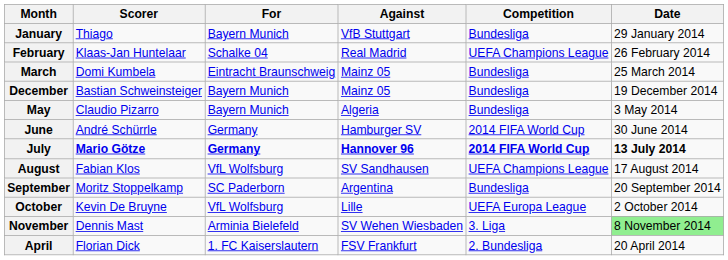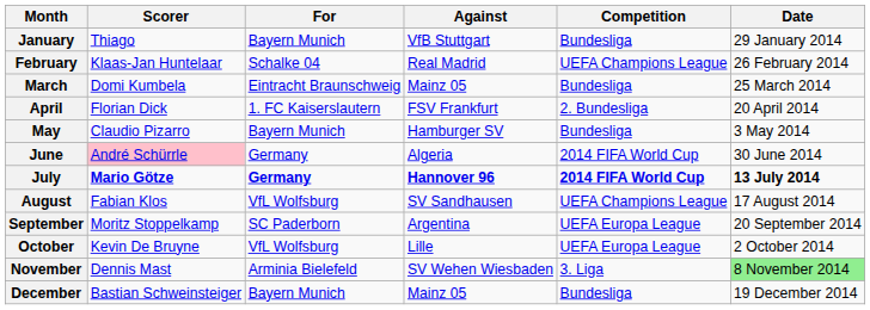 <table class="wikitable" style="font-size: 95%;">
 <tr>
 <th>Month</th>
 <th>Scorer</th>
 <th>For</th>
 <th>Against</th>
 <th>Competition</th>
 <th>Date</th>
 </tr>
 <tr>
 <th>January</th>
 <td><a href='#'>Thiago</a></td>
 <td><a href='#'>Bayern Munich</a></td>
 <td><a href='#'>VfB Stuttgart</a></td>
 <td><a href='#'>Bundesliga</a></td>
 <td>29 January 2014</td>
 </tr>
 <tr>
 <th>February</th>
 <td><a href='#'>Klaas-Jan Huntelaar</a></td>
 <td><a href='#'>Schalke 04</a></td>
 <td><a href='#'>Real Madrid</a></td>
 <td><a href='#'>UEFA Champions League</a></td>
 <td>26 February 2014</td>
 </tr>
 <tr>
 <th>March</th>
 <td><a href='#'>Domi Kumbela</a></td>
 <td><a href='#'>Eintracht Braunschweig</a></td>
 <td><a href='#'>Mainz 05</a></td>
 <td><a href='#'>Bundesliga</a></td>
 <td>25 March 2014</td>
 </tr>
 <tr>
-<th>December</th>
-<td><a href='#'>Bastian Schweinsteiger</a></td>
-<td><a href='#'>Bayern Munich</a></td>
-<td><a href='#'>Mainz 05</a></td>
-<td><a href='#'>Bundesliga</a></td>
-<td>19 December 2014</td>
+<th>April</th>
+<td><a href='#'>Florian Dick</a></td>
+<td><a href='#'>1. FC Kaiserslautern</a></td>
+<td><a href='#'>FSV Frankfurt</a></td>
+<td><a href='#'>2. Bundesliga</a></td>
+<td>20 April 2014</td>
 </tr>
 <tr>
 <th>May</th>
 <td><a href='#'>Claudio Pizarro</a></td>
 <td><a href='#'>Bayern Munich</a></td>
-<td><a href='#'>Algeria</a></td>
+<td><a href='#'>Hamburger SV</a></td>
 <td><a href='#'>Bundesliga</a></td>
 <td>3 May 2014</td>
 </tr>
 <tr>
 <th>June</th>
-<td><a href='#'>André Schürrle</a></td>
+<td style="background: pink;"><a href='#'>André Schürrle</a></td>
 <td><a href='#'>Germany</a></td>
-<td><a href='#'>Hamburger SV</a></td>
+<td><a href='#'>Algeria</a></td>
 <td><a href='#'>2014 FIFA World Cup</a></td>
 <td>30 June 2014</td>
 </tr>
 <tr style="font-weight: bold;">
 <th>July</th>
 <td><a href='#'>Mario Götze</a></td>
 <td><a href='#'>Germany</a></td>
 <td><a href='#'>Hannover 96</a></td>
 <td><a href='#'>2014 FIFA World Cup</a></td>
 <td>13 July 2014</td>
 </tr>
 <tr>
 <th>August</th>
 <td><a href='#'>Fabian Klos</a></td>
 <td><a href='#'>VfL Wolfsburg</a></td>
 <td><a href='#'>SV Sandhausen</a></td>
 <td><a href='#'>UEFA Champions League</a></td>
 <td>17 August 2014</td>
 </tr>
 <tr>
 <th>September</th>
 <td><a href='#'>Moritz Stoppelkamp</a></td>
 <td><a href='#'>SC Paderborn</a></td>
 <td><a href='#'>Argentina</a></td>
-<td><a href='#'>Bundesliga</a></td>
+<td><a href='#'>UEFA Europa League</a></td>
 <td>20 September 2014</td>
 </tr>
 <tr>
 <th>October</th>
 <td><a href='#'>Kevin De Bruyne</a></td>
 <td><a href='#'>VfL Wolfsburg</a></td>
 <td><a href='#'>Lille</a></td>
 <td><a href='#'>UEFA Europa League</a></td>
 <td>2 October 2014</td>
 </tr>
 <tr>
 <th>November</th>
 <td><a href='#'>Dennis Mast</a></td>
 <td><a href='#'>Arminia Bielefeld</a></td>
 <td><a href='#'>SV Wehen Wiesbaden</a></td>
 <td><a href='#'>3. Liga</a></td>
 <td style="background: lightgreen;">8 November 2014</td>
 </tr>
 <tr>
-<th>April</th>
-<td><a href='#'>Florian Dick</a></td>
-<td><a href='#'>1. FC Kaiserslautern</a></td>
-<td><a href='#'>FSV Frankfurt</a></td>
-<td><a href='#'>2. Bundesliga</a></td>
-<td>20 April 2014</td>
+<th>December</th>
+<td><a href='#'>Bastian Schweinsteiger</a></td>
+<td><a href='#'>Bayern Munich</a></td>
+<td><a href='#'>Mainz 05</a></td>
+<td><a href='#'>Bundesliga</a></td>
+<td>19 December 2014</td>
 </tr>
 </table>
